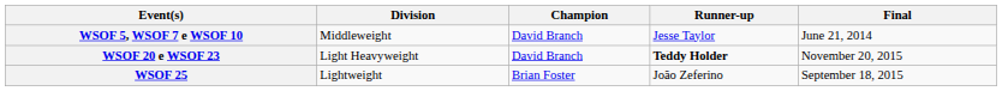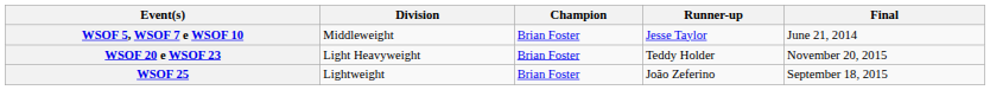 <table class="wikitable" style="width:99%;">
 <tr>
 <th>Event(s)</th>
 <th>Division</th>
 <th>Champion</th>
 <th>Runner-up</th>
 <th>Final</th>
 </tr>
 <tr>
 <th><a href='#'>WSOF 5</a>, <a href='#'>WSOF 7</a> e <a href='#'>WSOF 10</a></th>
 <td>Middleweight</td>
-<td>  <a href='#'>David Branch</a></td>
+<td> <a href='#'>Brian Foster</a></td>
 <td>  <a href='#'>Jesse Taylor</a></td>
 <td>June 21, 2014</td>
 </tr>
 <tr>
 <th><a href='#'>WSOF 20</a> e <a href='#'>WSOF 23</a></th>
 <td>Light Heavyweight</td>
-<td>  <a href='#'>David Branch</a></td>
-<td><strong>  Teddy Holder</strong></td>
+<td> <a href='#'>Brian Foster</a></td>
+<td>  Teddy Holder</td>
 <td>November 20, 2015</td>
 </tr>
 <tr>
 <th><a href='#'>WSOF 25</a></th>
 <td>Lightweight</td>
 <td> <a href='#'>Brian Foster</a></td>
 <td> João Zeferino</td>
 <td>September 18, 2015</td>
 </tr>
 </table>
